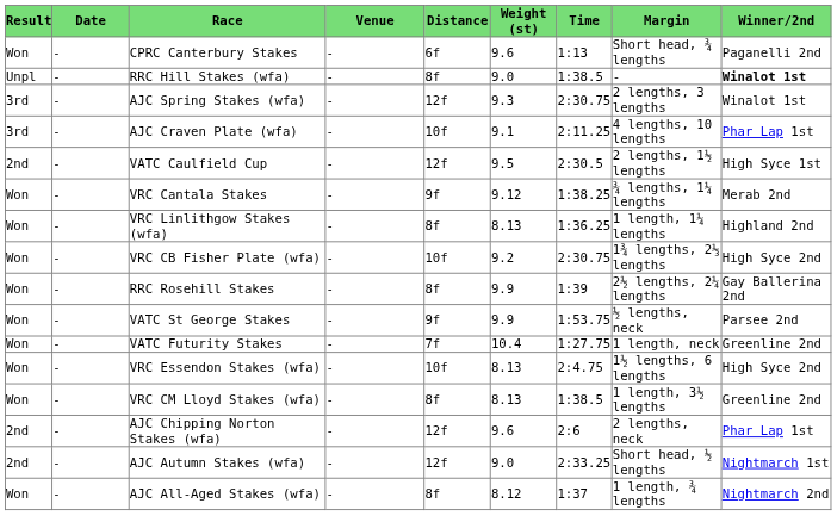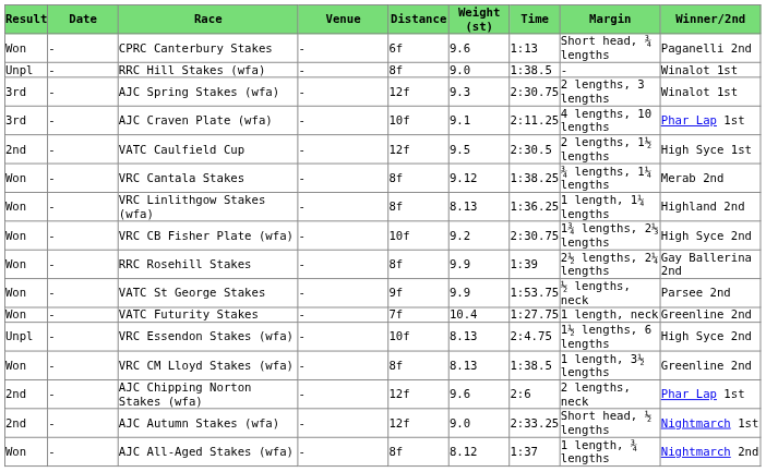 <table class = "sortable" | border="1" cellpadding="0" style="border-collapse: collapse; font-size:90%">
 <tr bgcolor="#77dd77" align="center">
 <td width="36px"><strong>Result</strong></td>
 <td width="70px"><strong>Date</strong></td>
 <td width="180px"><strong>Race</strong></td>
 <td width="90px"><strong>Venue</strong></td>
 <td width="60px"><strong>Distance</strong></td>
 <td width="60px"><strong>Weight (st)</strong></td>
 <td width="50px"><strong>Time</strong></td>
 <td width="100px"><strong>Margin</strong></td>
 <td width="100px"><strong>Winner/2nd</strong></td>
 </tr>
 <tr>
 <td>Won</td>
 <td>-</td>
 <td>CPRC Canterbury Stakes</td>
 <td>-</td>
 <td>6f</td>
 <td>9.6</td>
 <td>1:13</td>
 <td>Short head, ¾ lengths</td>
 <td>Paganelli 2nd</td>
 </tr>
 <tr>
 <td>Unpl</td>
 <td>-</td>
 <td>RRC Hill Stakes (wfa)</td>
 <td>-</td>
 <td>8f</td>
 <td>9.0</td>
 <td>1:38.5</td>
 <td>-</td>
-<td><strong>Winalot 1st</strong></td>
+<td>Winalot 1st</td>
 </tr>
 <tr>
 <td>3rd</td>
 <td>-</td>
 <td>AJC Spring Stakes (wfa)</td>
 <td>-</td>
 <td>12f</td>
 <td>9.3</td>
 <td>2:30.75</td>
 <td>2 lengths, 3 lengths</td>
 <td>Winalot 1st</td>
 </tr>
 <tr>
 <td>3rd</td>
 <td>-</td>
 <td>AJC Craven Plate (wfa)</td>
 <td>-</td>
 <td>10f</td>
 <td>9.1</td>
 <td>2:11.25</td>
 <td>4 lengths, 10 lengths</td>
 <td><a href='#'>Phar Lap</a> 1st</td>
 </tr>
 <tr>
 <td>2nd</td>
 <td>-</td>
 <td>VATC Caulfield Cup</td>
 <td>-</td>
 <td>12f</td>
 <td>9.5</td>
 <td>2:30.5</td>
 <td>2 lengths, 1½ lengths</td>
 <td>High Syce 1st</td>
 </tr>
 <tr>
 <td>Won</td>
 <td>-</td>
 <td>VRC Cantala Stakes</td>
 <td>-</td>
-<td>9f</td>
+<td>8f</td>
 <td>9.12</td>
 <td>1:38.25</td>
 <td>¾ lengths, 1¼ lengths</td>
 <td>Merab 2nd</td>
 </tr>
 <tr>
 <td>Won</td>
 <td>-</td>
 <td>VRC Linlithgow Stakes (wfa)</td>
 <td>-</td>
 <td>8f</td>
 <td>8.13</td>
 <td>1:36.25</td>
 <td>1 length, 1¼ lengths</td>
 <td>Highland 2nd</td>
 </tr>
 <tr>
 <td>Won</td>
 <td>-</td>
 <td>VRC CB Fisher Plate (wfa)</td>
 <td>-</td>
 <td>10f</td>
 <td>9.2</td>
 <td>2:30.75</td>
 <td>1¾ lengths, 2⅓ lengths</td>
 <td>High Syce 2nd</td>
 </tr>
 <tr>
 <td>Won</td>
 <td>-</td>
 <td>RRC Rosehill Stakes</td>
 <td>-</td>
 <td>8f</td>
 <td>9.9</td>
 <td>1:39</td>
 <td>2½ lengths, 2¼ lengths</td>
 <td>Gay Ballerina 2nd</td>
 </tr>
 <tr>
 <td>Won</td>
 <td>-</td>
 <td>VATC St George Stakes</td>
 <td>-</td>
 <td>9f</td>
 <td>9.9</td>
 <td>1:53.75</td>
 <td>½ lengths, neck</td>
 <td>Parsee 2nd</td>
 </tr>
 <tr>
 <td>Won</td>
 <td>-</td>
 <td>VATC Futurity Stakes</td>
 <td>-</td>
 <td>7f</td>
 <td>10.4</td>
 <td>1:27.75</td>
 <td>1 length, neck</td>
 <td>Greenline 2nd</td>
 </tr>
 <tr>
-<td>Won</td>
+<td>Unpl</td>
 <td>-</td>
 <td>VRC Essendon Stakes (wfa)</td>
 <td>-</td>
 <td>10f</td>
 <td>8.13</td>
 <td>2:4.75</td>
 <td>1½ lengths, 6 lengths</td>
 <td>High Syce 2nd</td>
 </tr>
 <tr>
 <td>Won</td>
 <td>-</td>
 <td>VRC CM Lloyd Stakes (wfa)</td>
 <td>-</td>
 <td>8f</td>
 <td>8.13</td>
 <td>1:38.5</td>
 <td>1 length, 3½ lengths</td>
 <td>Greenline 2nd</td>
 </tr>
 <tr>
 <td>2nd</td>
 <td>-</td>
 <td>AJC Chipping Norton Stakes (wfa)</td>
 <td>-</td>
 <td>12f</td>
 <td>9.6</td>
 <td>2:6</td>
 <td>2 lengths, neck</td>
 <td><a href='#'>Phar Lap</a> 1st</td>
 </tr>
 <tr>
 <td>2nd</td>
 <td>-</td>
 <td>AJC Autumn Stakes (wfa)</td>
 <td>-</td>
 <td>12f</td>
 <td>9.0</td>
 <td>2:33.25</td>
 <td>Short head, ½ lengths</td>
 <td><a href='#'>Nightmarch</a> 1st</td>
 </tr>
 <tr>
 <td>Won</td>
 <td>-</td>
 <td>AJC All-Aged Stakes (wfa)</td>
 <td>-</td>
 <td>8f</td>
 <td>8.12</td>
 <td>1:37</td>
 <td>1 length, ¾ lengths</td>
 <td><a href='#'>Nightmarch</a> 2nd</td>
 </tr>
 </table>
